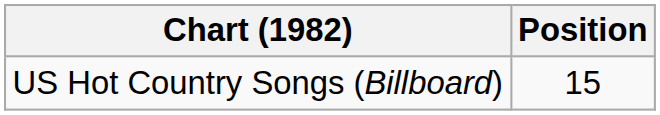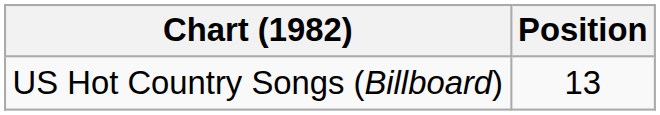 <table class="wikitable">
 <tr>
 <th>Chart (1982)</th>
 <th>Position</th>
 </tr>
 <tr>
 <td>US Hot Country Songs (<em>Billboard</em>)</td>
-<td align="center">15</td>
+<td align="center">13</td>
 </tr>
 </table>
